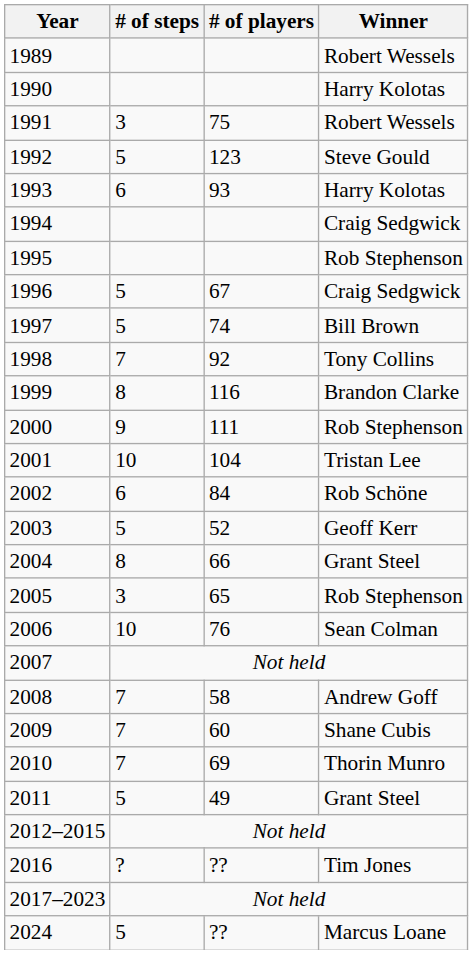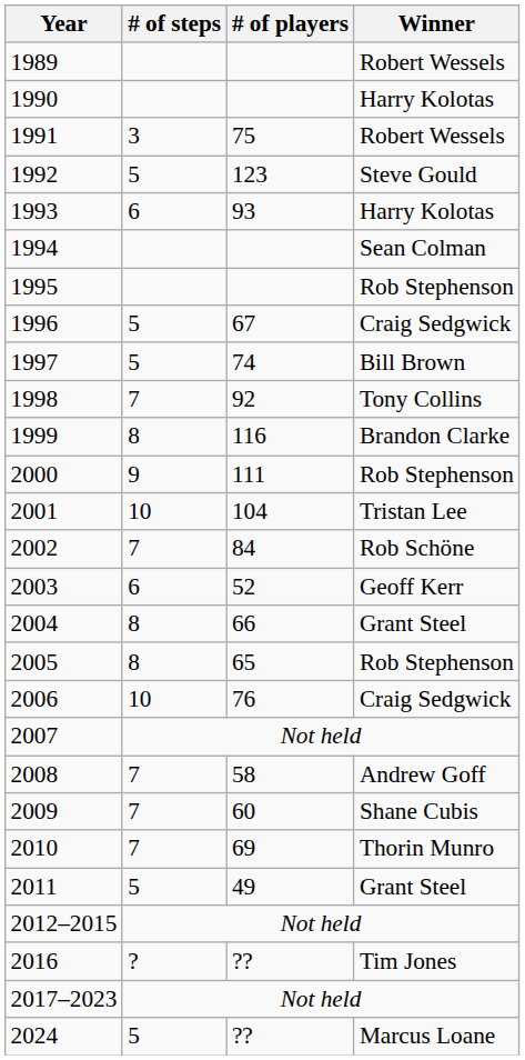 <table class="wikitable">
 <tr>
 <th>Year</th>
 <th># of steps</th>
 <th># of players</th>
 <th>Winner</th>
 </tr>
 <tr>
 <td>1989</td>
 <td></td>
 <td></td>
 <td> Robert Wessels</td>
 </tr>
 <tr>
 <td>1990</td>
 <td></td>
 <td></td>
 <td> Harry Kolotas</td>
 </tr>
 <tr>
 <td>1991</td>
 <td>3</td>
 <td>75</td>
 <td> Robert Wessels</td>
 </tr>
 <tr>
 <td>1992</td>
 <td>5</td>
 <td>123</td>
 <td> Steve Gould</td>
 </tr>
 <tr>
 <td>1993</td>
 <td>6</td>
 <td>93</td>
 <td> Harry Kolotas</td>
 </tr>
 <tr>
 <td>1994</td>
 <td></td>
 <td></td>
-<td> Craig Sedgwick</td>
+<td> Sean Colman</td>
 </tr>
 <tr>
 <td>1995</td>
 <td></td>
 <td></td>
 <td> Rob Stephenson</td>
 </tr>
 <tr>
 <td>1996</td>
 <td>5</td>
 <td>67</td>
 <td> Craig Sedgwick</td>
 </tr>
 <tr>
 <td>1997</td>
 <td>5</td>
 <td>74</td>
 <td> Bill Brown</td>
 </tr>
 <tr>
 <td>1998</td>
 <td>7</td>
 <td>92</td>
 <td> Tony Collins</td>
 </tr>
 <tr>
 <td>1999</td>
 <td>8</td>
 <td>116</td>
 <td> Brandon Clarke</td>
 </tr>
 <tr>
 <td>2000</td>
 <td>9</td>
 <td>111</td>
 <td> Rob Stephenson</td>
 </tr>
 <tr>
 <td>2001</td>
 <td>10</td>
 <td>104</td>
 <td> Tristan Lee</td>
 </tr>
 <tr>
 <td>2002</td>
-<td>6</td>
+<td>7</td>
 <td>84</td>
 <td>  Rob Schöne</td>
 </tr>
 <tr>
 <td>2003</td>
-<td>5</td>
+<td>6</td>
 <td>52</td>
 <td> Geoff Kerr</td>
 </tr>
 <tr>
 <td>2004</td>
 <td>8</td>
 <td>66</td>
 <td> Grant Steel</td>
 </tr>
 <tr>
 <td>2005</td>
-<td>3</td>
+<td>8</td>
 <td>65</td>
 <td> Rob Stephenson</td>
 </tr>
 <tr>
 <td>2006</td>
 <td>10</td>
 <td>76</td>
-<td> Sean Colman</td>
+<td> Craig Sedgwick</td>
 </tr>
 <tr>
 <td>2007</td>
 <td colspan=3 style="text-align: center;"><em>Not held</em></td>
 </tr>
 <tr>
 <td>2008</td>
 <td>7</td>
 <td>58</td>
 <td> Andrew Goff</td>
 </tr>
 <tr>
 <td>2009</td>
 <td>7</td>
 <td>60</td>
 <td> Shane Cubis</td>
 </tr>
 <tr>
 <td>2010</td>
 <td>7</td>
 <td>69</td>
 <td> Thorin Munro</td>
 </tr>
 <tr>
 <td>2011</td>
 <td>5</td>
 <td>49</td>
 <td> Grant Steel</td>
 </tr>
 <tr>
 <td>2012–2015</td>
 <td colspan=3 style="text-align: center;"><em>Not held</em></td>
 </tr>
 <tr>
 <td>2016</td>
 <td>?</td>
 <td>??</td>
 <td> Tim Jones</td>
 </tr>
 <tr>
 <td>2017–2023</td>
 <td colspan=3 style="text-align: center;"><em>Not held</em></td>
 </tr>
 <tr>
 <td>2024</td>
 <td>5</td>
 <td>??</td>
 <td> Marcus Loane</td>
 </tr>
 </table>
